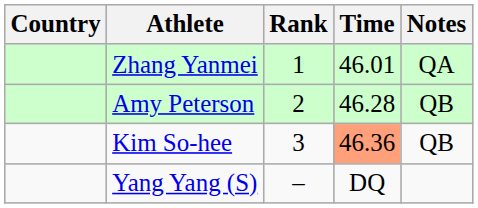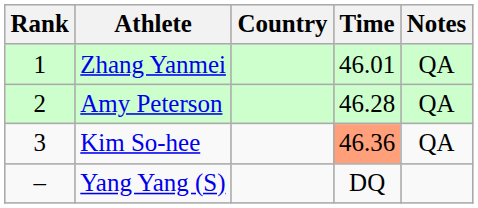 <table class="wikitable" style="text-align:center">
 <tr>
+<th>Rank</th>
+<th>Athlete</th>
 <th>Country</th>
-<th>Athlete</th>
-<th>Rank</th>
 <th>Time</th>
 <th>Notes</th>
 </tr>
 <tr bgcolor=ccffcc>
+<td>1</td>
+<td align=left><a href='#'>Zhang Yanmei</a></td>
 <td align=left></td>
-<td align=left><a href='#'>Zhang Yanmei</a></td>
-<td>1</td>
 <td>46.01</td>
 <td>QA </td>
 </tr>
 <tr bgcolor=ccffcc>
+<td>2</td>
+<td align=left><a href='#'>Amy Peterson</a></td>
 <td align=left></td>
-<td align=left><a href='#'>Amy Peterson</a></td>
-<td>2</td>
 <td>46.28</td>
-<td>QB</td>
+<td>QA</td>
 </tr>
 <tr>
+<td>3</td>
+<td align=left><a href='#'>Kim So-hee</a></td>
 <td align=left></td>
-<td align=left><a href='#'>Kim So-hee</a></td>
-<td>3</td>
 <td style="background: lightsalmon;">46.36</td>
-<td>QB</td>
+<td>QA</td>
 </tr>
 <tr>
+<td>–</td>
+<td align=left><a href='#'>Yang Yang (S)</a></td>
 <td align=left></td>
-<td align=left><a href='#'>Yang Yang (S)</a></td>
-<td>–</td>
 <td>DQ</td>
 <td></td>
 </tr>
 </table>
